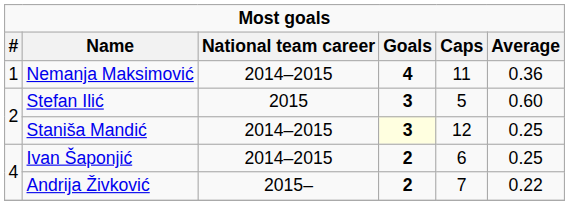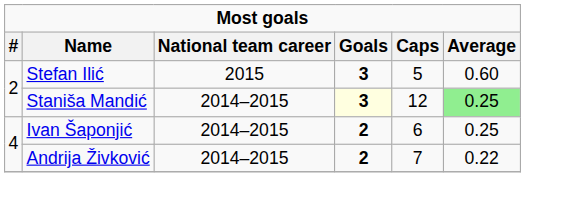 <table class="wikitable sortable" style="text-align:center;">
 <tr>
 <td class="unsortable" colspan=6><strong>Most goals</strong></td>
 </tr>
 <tr>
 <th>#</th>
 <th class="unsortable">Name</th>
 <th class="unsortable">National team career</th>
 <th>Goals</th>
 <th>Caps</th>
 <th>Average</th>
-</tr>
-<tr>
-<td>1</td>
-<td style="text-align: left;"><a href='#'>Nemanja Maksimović</a></td>
-<td>2014–2015</td>
-<td><strong>4</strong></td>
-<td>11</td>
-<td>0.36</td>
 </tr>
 <tr>
 <td rowspan="2">2</td>
 <td align="left"><a href='#'>Stefan Ilić</a></td>
 <td>2015</td>
 <td><strong>3</strong></td>
 <td>5</td>
 <td>0.60</td>
 </tr>
 <tr>
 <td align="left"><a href='#'>Staniša Mandić</a></td>
 <td>2014–2015</td>
 <td style="background: lightyellow;"><strong>3</strong></td>
 <td>12</td>
-<td>0.25</td>
+<td style="background: lightgreen;">0.25</td>
 </tr>
 <tr>
 <td rowspan="2">4</td>
 <td align="left"><a href='#'>Ivan Šaponjić</a></td>
 <td>2014–2015</td>
 <td><strong>2</strong></td>
 <td>6</td>
 <td>0.25</td>
 </tr>
 <tr>
 <td align="left"><a href='#'>Andrija Živković</a></td>
-<td>2015–</td>
+<td>2014–2015</td>
 <td><strong>2</strong></td>
 <td>7</td>
 <td>0.22</td>
 </tr>
 <tr>
 </tr>
 </table>
